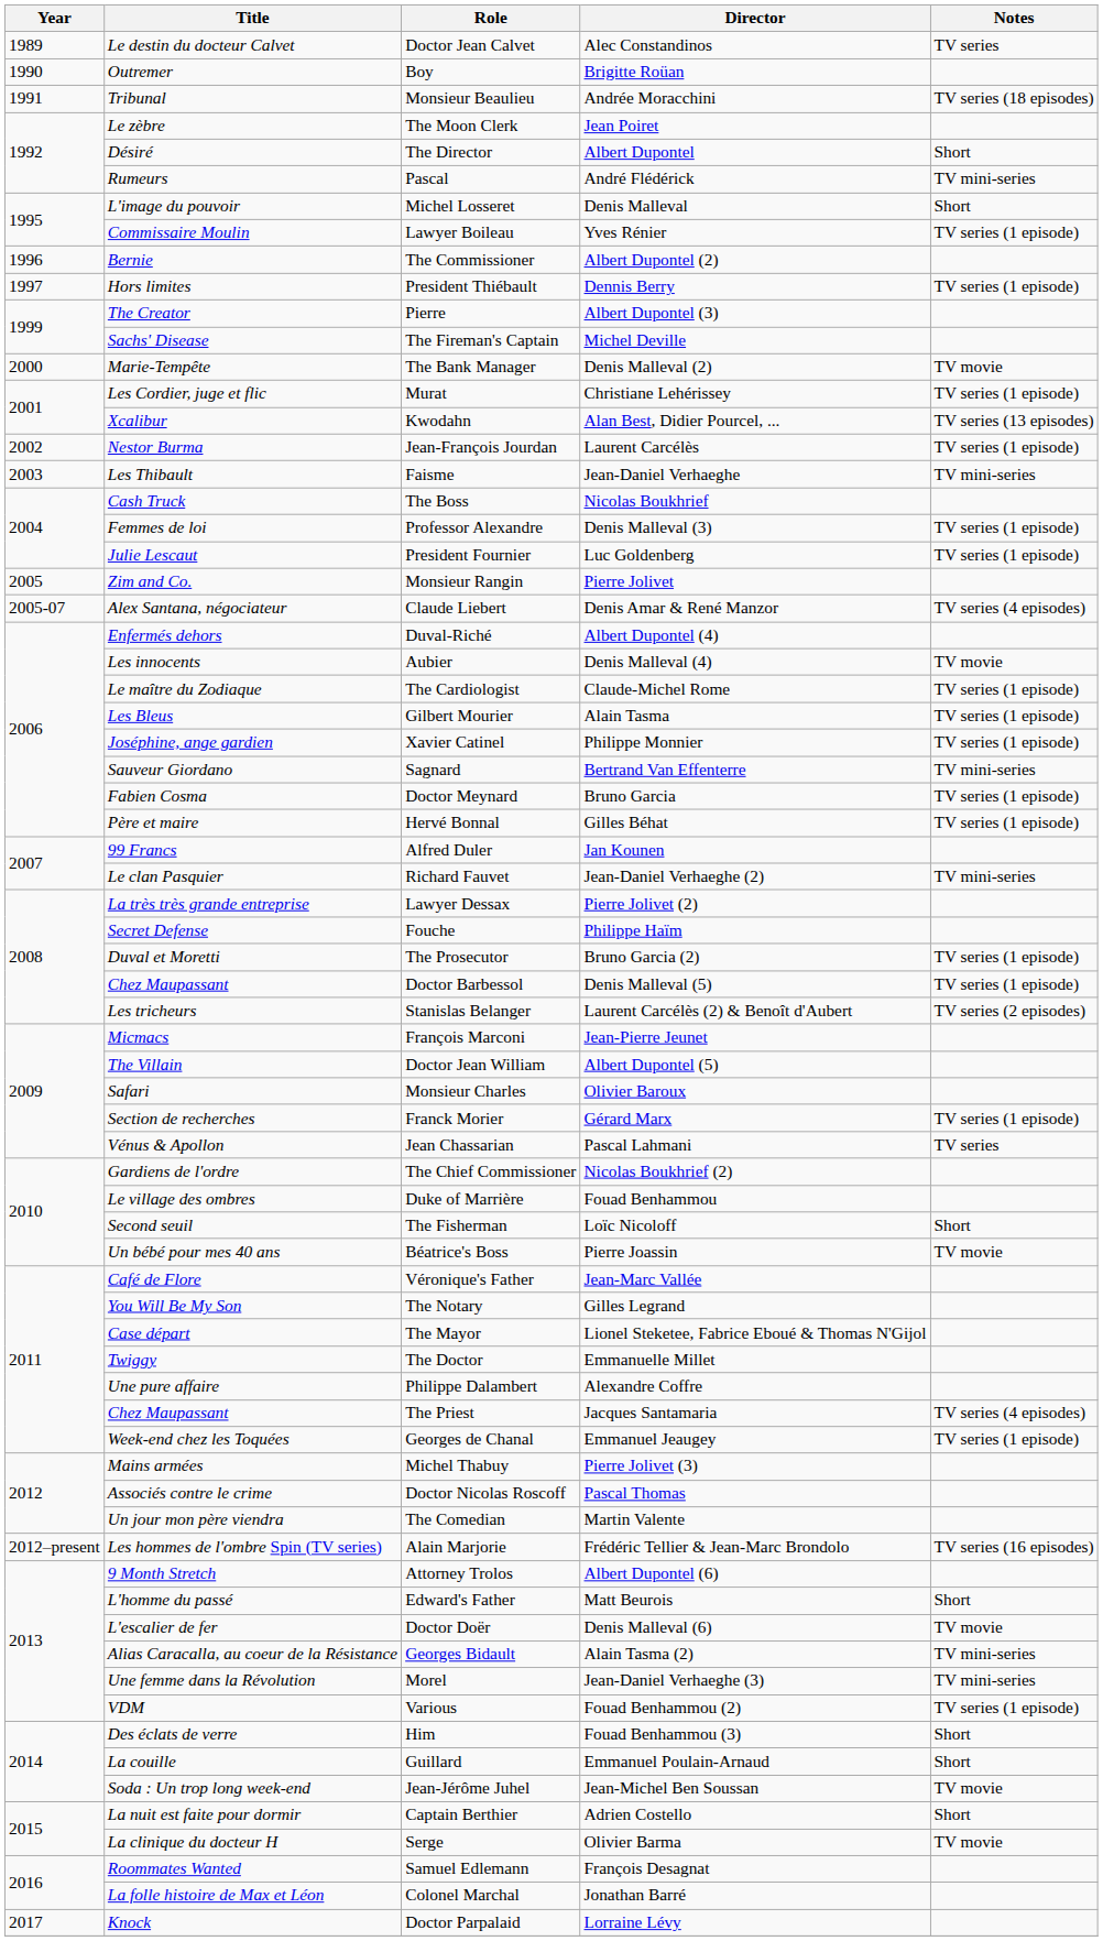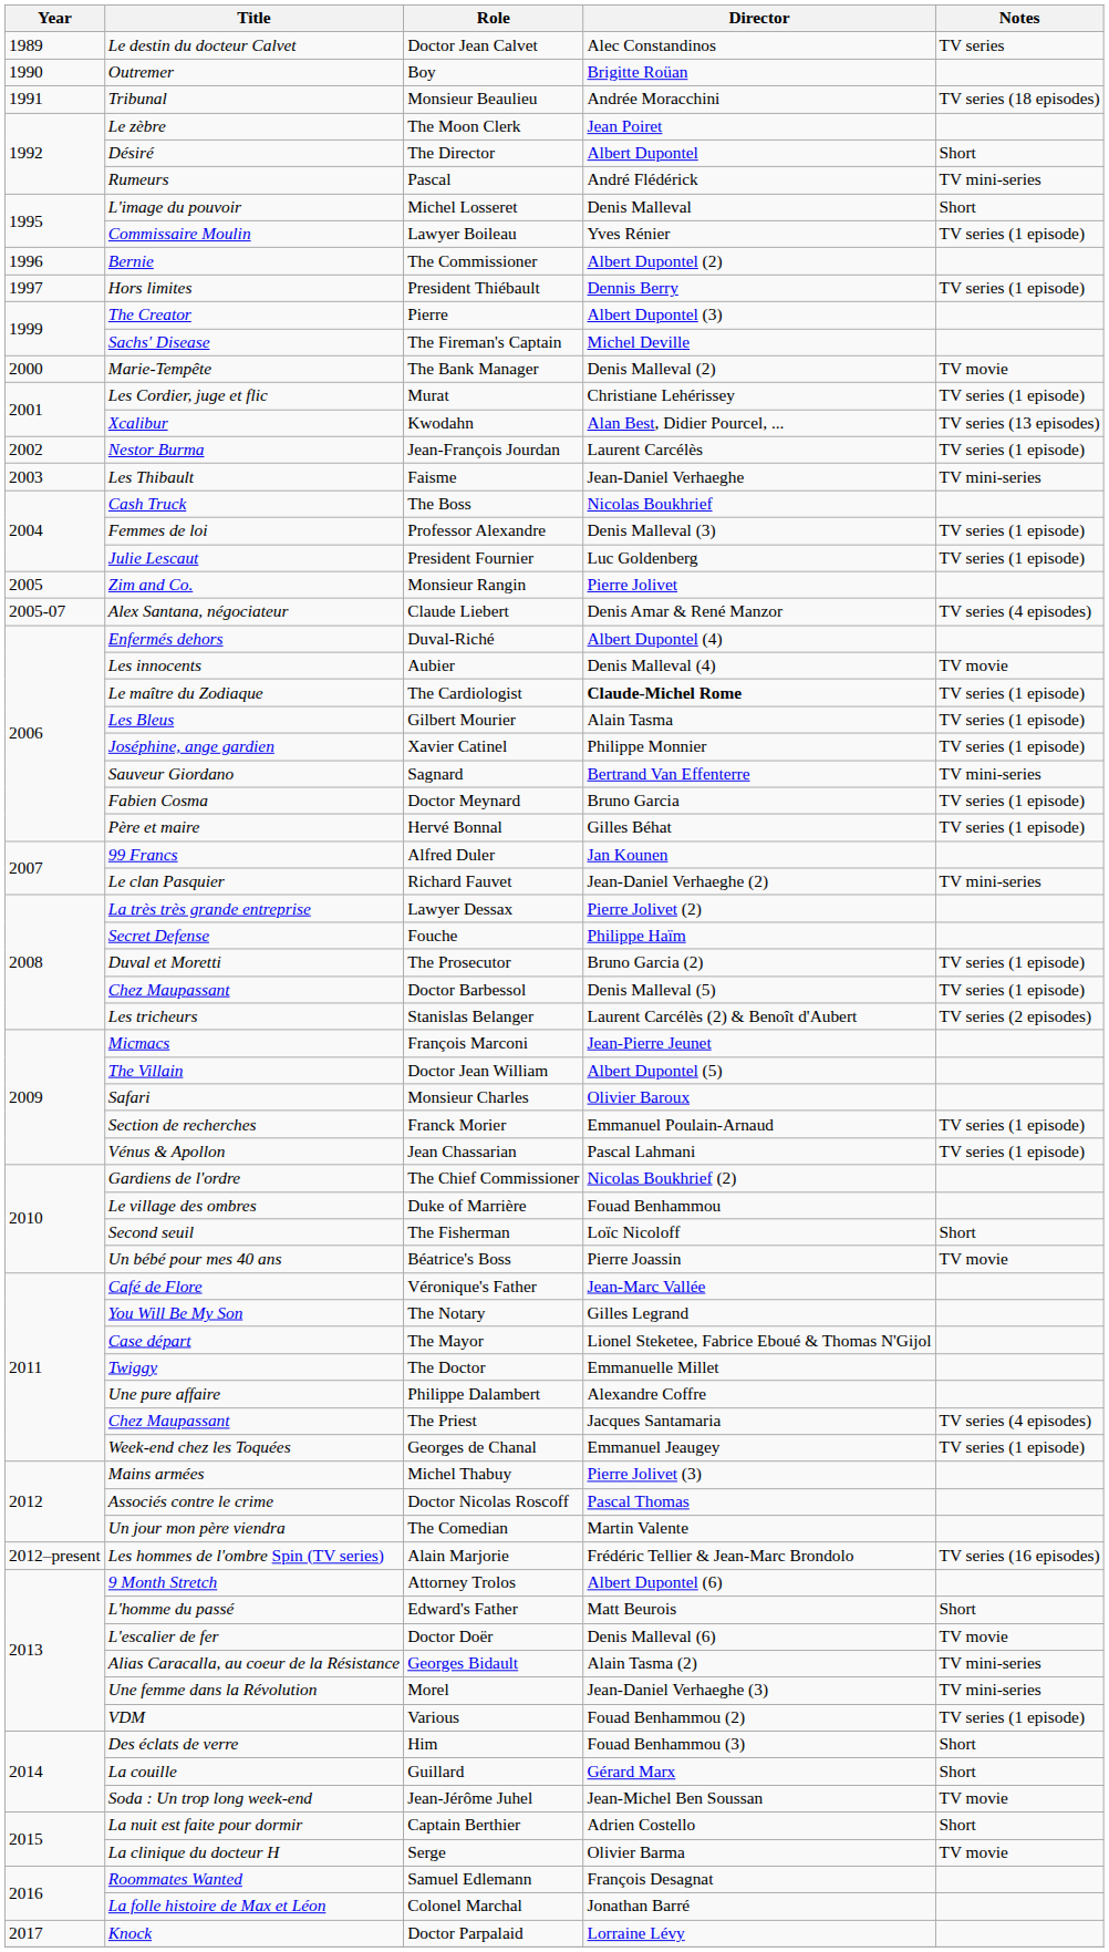 <table class="wikitable sortable">
 <tr>
 <th>Year</th>
 <th>Title</th>
 <th>Role</th>
 <th>Director</th>
 <th class="unsortable">Notes</th>
 </tr>
 <tr>
 <td rowspan=1>1989</td>
 <td><em>Le destin du docteur Calvet</em></td>
 <td>Doctor Jean Calvet</td>
 <td>Alec Constandinos</td>
 <td>TV series</td>
 </tr>
 <tr>
 <td rowspan=1>1990</td>
 <td><em>Outremer</em></td>
 <td>Boy</td>
 <td><a href='#'>Brigitte Roüan</a></td>
 <td></td>
 </tr>
 <tr>
 <td rowspan=1>1991</td>
 <td><em>Tribunal</em></td>
 <td>Monsieur Beaulieu</td>
 <td>Andrée Moracchini</td>
 <td>TV series (18 episodes)</td>
 </tr>
 <tr>
 <td rowspan=3>1992</td>
 <td><em>Le zèbre</em></td>
 <td>The Moon Clerk</td>
 <td><a href='#'>Jean Poiret</a></td>
 <td></td>
 </tr>
 <tr>
 <td><em>Désiré</em></td>
 <td>The Director</td>
 <td><a href='#'>Albert Dupontel</a></td>
 <td>Short</td>
 </tr>
 <tr>
 <td><em>Rumeurs</em></td>
 <td>Pascal</td>
 <td>André Flédérick</td>
 <td>TV mini-series</td>
 </tr>
 <tr>
 <td rowspan=2>1995</td>
 <td><em>L'image du pouvoir</em></td>
 <td>Michel Losseret</td>
 <td>Denis Malleval</td>
 <td>Short</td>
 </tr>
 <tr>
 <td><em><a href='#'>Commissaire Moulin</a></em></td>
 <td>Lawyer Boileau</td>
 <td>Yves Rénier</td>
 <td>TV series (1 episode)</td>
 </tr>
 <tr>
 <td rowspan=1>1996</td>
 <td><em><a href='#'>Bernie</a></em></td>
 <td>The Commissioner</td>
 <td><a href='#'>Albert Dupontel</a> (2)</td>
 <td></td>
 </tr>
 <tr>
 <td rowspan=1>1997</td>
 <td><em>Hors limites</em></td>
 <td>President Thiébault</td>
 <td><a href='#'>Dennis Berry</a></td>
 <td>TV series (1 episode)</td>
 </tr>
 <tr>
 <td rowspan=2>1999</td>
 <td><em><a href='#'>The Creator</a></em></td>
 <td>Pierre</td>
 <td><a href='#'>Albert Dupontel</a> (3)</td>
 <td></td>
 </tr>
 <tr>
 <td><em><a href='#'>Sachs' Disease</a></em></td>
 <td>The Fireman's Captain</td>
 <td><a href='#'>Michel Deville</a></td>
 <td></td>
 </tr>
 <tr>
 <td rowspan=1>2000</td>
 <td><em>Marie-Tempête</em></td>
 <td>The Bank Manager</td>
 <td>Denis Malleval (2)</td>
 <td>TV movie</td>
 </tr>
 <tr>
 <td rowspan=2>2001</td>
 <td><em>Les Cordier, juge et flic</em></td>
 <td>Murat</td>
 <td>Christiane Lehérissey</td>
 <td>TV series (1 episode)</td>
 </tr>
 <tr>
 <td><em><a href='#'>Xcalibur</a></em></td>
 <td>Kwodahn</td>
 <td><a href='#'>Alan Best</a>, Didier Pourcel, ...</td>
 <td>TV series (13 episodes)</td>
 </tr>
 <tr>
 <td rowspan=1>2002</td>
 <td><em><a href='#'>Nestor Burma</a></em></td>
 <td>Jean-François Jourdan</td>
 <td>Laurent Carcélès</td>
 <td>TV series (1 episode)</td>
 </tr>
 <tr>
 <td rowspan=1>2003</td>
 <td><em>Les Thibault</em></td>
 <td>Faisme</td>
 <td>Jean-Daniel Verhaeghe</td>
 <td>TV mini-series</td>
 </tr>
 <tr>
 <td rowspan=3>2004</td>
 <td><em><a href='#'>Cash Truck</a></em></td>
 <td>The Boss</td>
 <td><a href='#'>Nicolas Boukhrief</a></td>
 <td></td>
 </tr>
 <tr>
 <td><em>Femmes de loi</em></td>
 <td>Professor Alexandre</td>
 <td>Denis Malleval (3)</td>
 <td>TV series (1 episode)</td>
 </tr>
 <tr>
 <td><em><a href='#'>Julie Lescaut</a></em></td>
 <td>President Fournier</td>
 <td>Luc Goldenberg</td>
 <td>TV series (1 episode)</td>
 </tr>
 <tr>
 <td rowspan=1>2005</td>
 <td><em><a href='#'>Zim and Co.</a></em></td>
 <td>Monsieur Rangin</td>
 <td><a href='#'>Pierre Jolivet</a></td>
 <td></td>
 </tr>
 <tr>
 <td rowspan=1>2005-07</td>
 <td><em>Alex Santana, négociateur</em></td>
 <td>Claude Liebert</td>
 <td>Denis Amar & René Manzor</td>
 <td>TV series (4 episodes)</td>
 </tr>
 <tr>
 <td rowspan=8>2006</td>
 <td><em><a href='#'>Enfermés dehors</a></em></td>
 <td>Duval-Riché</td>
 <td><a href='#'>Albert Dupontel</a> (4)</td>
 <td></td>
 </tr>
 <tr>
 <td><em>Les innocents</em></td>
 <td>Aubier</td>
 <td>Denis Malleval (4)</td>
 <td>TV movie</td>
 </tr>
 <tr>
 <td><em>Le maître du Zodiaque</em></td>
 <td>The Cardiologist</td>
-<td>Claude-Michel Rome</td>
+<td><strong>Claude-Michel Rome</strong></td>
 <td>TV series (1 episode)</td>
 </tr>
 <tr>
 <td><em><a href='#'>Les Bleus</a></em></td>
 <td>Gilbert Mourier</td>
 <td>Alain Tasma</td>
 <td>TV series (1 episode)</td>
 </tr>
 <tr>
 <td><em><a href='#'>Joséphine, ange gardien</a></em></td>
 <td>Xavier Catinel</td>
 <td>Philippe Monnier</td>
 <td>TV series (1 episode)</td>
 </tr>
 <tr>
 <td><em>Sauveur Giordano</em></td>
 <td>Sagnard</td>
 <td><a href='#'>Bertrand Van Effenterre</a></td>
 <td>TV mini-series</td>
 </tr>
 <tr>
 <td><em>Fabien Cosma</em></td>
 <td>Doctor Meynard</td>
 <td>Bruno Garcia</td>
 <td>TV series (1 episode)</td>
 </tr>
 <tr>
 <td><em>Père et maire</em></td>
 <td>Hervé Bonnal</td>
 <td>Gilles Béhat</td>
 <td>TV series (1 episode)</td>
 </tr>
 <tr>
 <td rowspan=2>2007</td>
 <td><em><a href='#'>99 Francs</a></em></td>
 <td>Alfred Duler</td>
 <td><a href='#'>Jan Kounen</a></td>
 <td></td>
 </tr>
 <tr>
 <td><em>Le clan Pasquier</em></td>
 <td>Richard Fauvet</td>
 <td>Jean-Daniel Verhaeghe (2)</td>
 <td>TV mini-series</td>
 </tr>
 <tr>
 <td rowspan=5>2008</td>
 <td><em><a href='#'>La très très grande entreprise</a></em></td>
 <td>Lawyer Dessax</td>
 <td><a href='#'>Pierre Jolivet</a> (2)</td>
 <td></td>
 </tr>
 <tr>
 <td><em><a href='#'>Secret Defense</a></em></td>
 <td>Fouche</td>
 <td><a href='#'>Philippe Haïm</a></td>
 <td></td>
 </tr>
 <tr>
 <td><em>Duval et Moretti</em></td>
 <td>The Prosecutor</td>
 <td>Bruno Garcia (2)</td>
 <td>TV series (1 episode)</td>
 </tr>
 <tr>
 <td><em><a href='#'>Chez Maupassant</a></em></td>
 <td>Doctor Barbessol</td>
 <td>Denis Malleval (5)</td>
 <td>TV series (1 episode)</td>
 </tr>
 <tr>
 <td><em>Les tricheurs</em></td>
 <td>Stanislas Belanger</td>
 <td>Laurent Carcélès (2) & Benoît d'Aubert</td>
 <td>TV series (2 episodes)</td>
 </tr>
 <tr>
 <td rowspan=5>2009</td>
 <td><em><a href='#'>Micmacs</a></em></td>
 <td>François Marconi</td>
 <td><a href='#'>Jean-Pierre Jeunet</a></td>
 <td></td>
 </tr>
 <tr>
 <td><em><a href='#'>The Villain</a></em></td>
 <td>Doctor Jean William</td>
 <td><a href='#'>Albert Dupontel</a> (5)</td>
 <td></td>
 </tr>
 <tr>
 <td><em>Safari</em></td>
 <td>Monsieur Charles</td>
 <td><a href='#'>Olivier Baroux</a></td>
 <td></td>
 </tr>
 <tr>
 <td><em>Section de recherches</em></td>
 <td>Franck Morier</td>
-<td><a href='#'>Gérard Marx</a></td>
+<td>Emmanuel Poulain-Arnaud</td>
 <td>TV series (1 episode)</td>
 </tr>
 <tr>
 <td><em>Vénus & Apollon</em></td>
 <td>Jean Chassarian</td>
 <td>Pascal Lahmani</td>
-<td>TV series</td>
+<td>TV series (1 episode)</td>
 </tr>
 <tr>
 <td rowspan=4>2010</td>
 <td><em>Gardiens de l'ordre</em></td>
 <td>The Chief Commissioner</td>
 <td><a href='#'>Nicolas Boukhrief</a> (2)</td>
 <td></td>
 </tr>
 <tr>
 <td><em>Le village des ombres</em></td>
 <td>Duke of Marrière</td>
 <td>Fouad Benhammou</td>
 <td></td>
 </tr>
 <tr>
 <td><em>Second seuil</em></td>
 <td>The Fisherman</td>
 <td>Loïc Nicoloff</td>
 <td>Short</td>
 </tr>
 <tr>
 <td><em>Un bébé pour mes 40 ans</em></td>
 <td>Béatrice's Boss</td>
 <td>Pierre Joassin</td>
 <td>TV movie</td>
 </tr>
 <tr>
 <td rowspan=7>2011</td>
 <td><em><a href='#'>Café de Flore</a></em></td>
 <td>Véronique's Father</td>
 <td><a href='#'>Jean-Marc Vallée</a></td>
 <td></td>
 </tr>
 <tr>
 <td><em><a href='#'>You Will Be My Son</a></em></td>
 <td>The Notary</td>
 <td>Gilles Legrand</td>
 <td></td>
 </tr>
 <tr>
 <td><em><a href='#'>Case départ</a></em></td>
 <td>The Mayor</td>
 <td>Lionel Steketee, Fabrice Eboué & Thomas N'Gijol</td>
 <td></td>
 </tr>
 <tr>
 <td><em><a href='#'>Twiggy</a></em></td>
 <td>The Doctor</td>
 <td>Emmanuelle Millet</td>
 <td></td>
 </tr>
 <tr>
 <td><em>Une pure affaire</em></td>
 <td>Philippe Dalambert</td>
 <td>Alexandre Coffre</td>
 <td></td>
 </tr>
 <tr>
 <td><em><a href='#'>Chez Maupassant</a></em></td>
 <td>The Priest</td>
 <td>Jacques Santamaria</td>
 <td>TV series (4 episodes)</td>
 </tr>
 <tr>
 <td><em>Week-end chez les Toquées</em></td>
 <td>Georges de Chanal</td>
 <td>Emmanuel Jeaugey</td>
 <td>TV series (1 episode)</td>
 </tr>
 <tr>
 <td rowspan=3>2012</td>
 <td><em>Mains armées</em></td>
 <td>Michel Thabuy</td>
 <td><a href='#'>Pierre Jolivet</a> (3)</td>
 <td></td>
 </tr>
 <tr>
 <td><em>Associés contre le crime</em></td>
 <td>Doctor Nicolas Roscoff</td>
 <td><a href='#'>Pascal Thomas</a></td>
 <td></td>
 </tr>
 <tr>
 <td><em>Un jour mon père viendra</em></td>
 <td>The Comedian</td>
 <td>Martin Valente</td>
 <td></td>
 </tr>
 <tr>
 <td rowspan=1>2012–present</td>
 <td><em>Les hommes de l'ombre</em> <a href='#'>Spin (TV series)</a></td>
 <td>Alain Marjorie</td>
 <td>Frédéric Tellier & Jean-Marc Brondolo</td>
 <td>TV series (16 episodes)</td>
 </tr>
 <tr>
 <td rowspan=6>2013</td>
 <td><em><a href='#'>9 Month Stretch</a></em></td>
 <td>Attorney Trolos</td>
 <td><a href='#'>Albert Dupontel</a> (6)</td>
 <td></td>
 </tr>
 <tr>
 <td><em>L'homme du passé</em></td>
 <td>Edward's Father</td>
 <td>Matt Beurois</td>
 <td>Short</td>
 </tr>
 <tr>
 <td><em>L'escalier de fer</em></td>
 <td>Doctor Doër</td>
 <td>Denis Malleval (6)</td>
 <td>TV movie</td>
 </tr>
 <tr>
 <td><em>Alias Caracalla, au coeur de la Résistance</em></td>
 <td><a href='#'>Georges Bidault</a></td>
 <td>Alain Tasma (2)</td>
 <td>TV mini-series</td>
 </tr>
 <tr>
 <td><em>Une femme dans la Révolution</em></td>
 <td>Morel</td>
 <td>Jean-Daniel Verhaeghe (3)</td>
 <td>TV mini-series</td>
 </tr>
 <tr>
 <td><em>VDM</em></td>
 <td>Various</td>
 <td>Fouad Benhammou (2)</td>
 <td>TV series (1 episode)</td>
 </tr>
 <tr>
 <td rowspan=3>2014</td>
 <td><em>Des éclats de verre</em></td>
 <td>Him</td>
 <td>Fouad Benhammou (3)</td>
 <td>Short</td>
 </tr>
 <tr>
 <td><em>La couille</em></td>
 <td>Guillard</td>
-<td>Emmanuel Poulain-Arnaud</td>
+<td><a href='#'>Gérard Marx</a></td>
 <td>Short</td>
 </tr>
 <tr>
 <td><em>Soda : Un trop long week-end</em></td>
 <td>Jean-Jérôme Juhel</td>
 <td>Jean-Michel Ben Soussan</td>
 <td>TV movie</td>
 </tr>
 <tr>
 <td rowspan=2>2015</td>
 <td><em>La nuit est faite pour dormir</em></td>
 <td>Captain Berthier</td>
 <td>Adrien Costello</td>
 <td>Short</td>
 </tr>
 <tr>
 <td><em>La clinique du docteur H</em></td>
 <td>Serge</td>
 <td>Olivier Barma</td>
 <td>TV movie</td>
 </tr>
 <tr>
 <td rowspan=2>2016</td>
 <td><em><a href='#'>Roommates Wanted</a></em></td>
 <td>Samuel Edlemann</td>
 <td>François Desagnat</td>
 <td></td>
 </tr>
 <tr>
 <td><em><a href='#'>La folle histoire de Max et Léon</a></em></td>
 <td>Colonel Marchal</td>
 <td>Jonathan Barré</td>
 <td></td>
 </tr>
 <tr>
 <td>2017</td>
 <td><em><a href='#'>Knock</a></em></td>
 <td>Doctor Parpalaid</td>
 <td><a href='#'>Lorraine Lévy</a></td>
 <td></td>
 </tr>
 <tr>
 </tr>
 </table>
